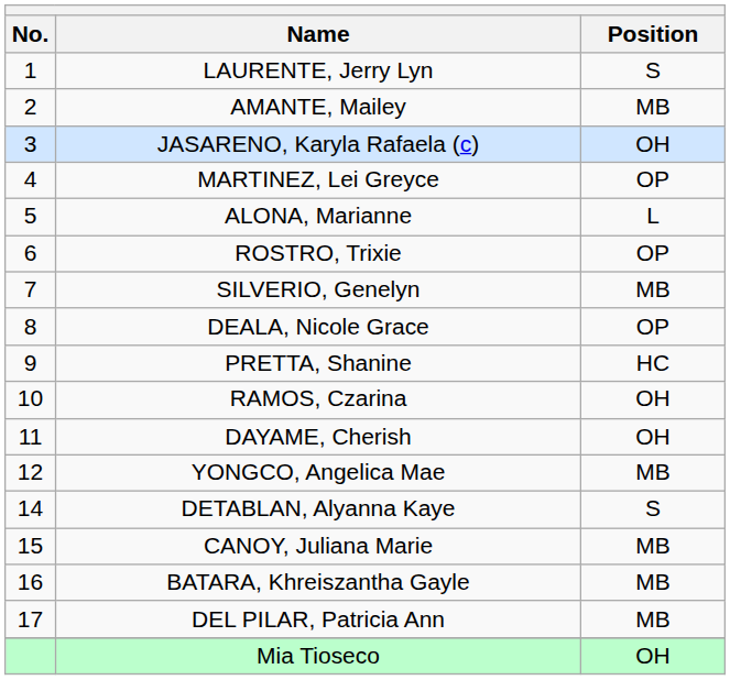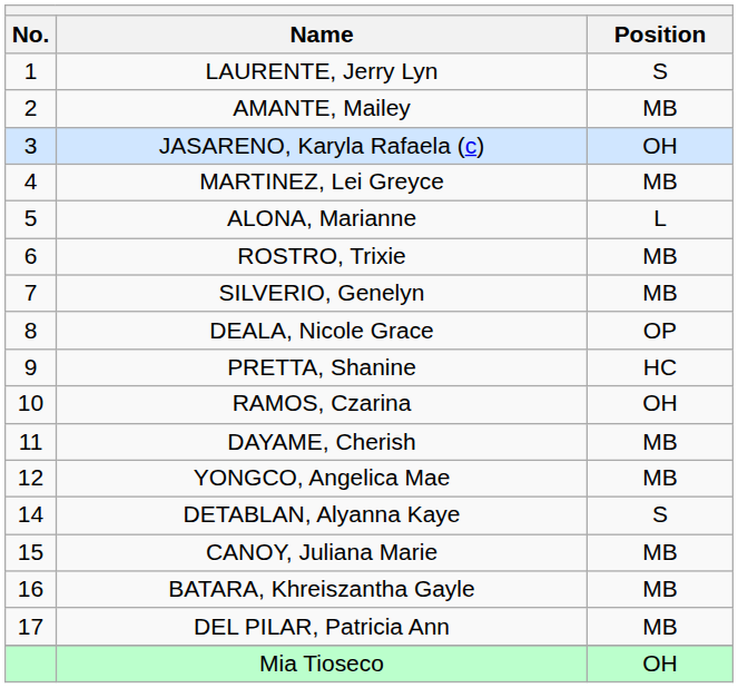 <table class="wikitable mw-collapsible mw-collapsed" style="text-align:center; width:500px; border:none">
 <tr>
 <th style="text-align:left" colspan="3"></th>
 </tr>
 <tr>
 <th style="width:7%">No.</th>
 <th>Name</th>
 <th style="width:20%">Position</th>
 </tr>
 <tr>
 <td>1</td>
 <td>LAURENTE, Jerry Lyn</td>
 <td>S</td>
 </tr>
 <tr>
 <td>2</td>
 <td>AMANTE, Mailey</td>
 <td>MB</td>
 </tr>
 <tr bgcolor=#D0E6FF>
 <td>3</td>
 <td>JASARENO, Karyla Rafaela  (<a href='#'>c</a>)</td>
 <td>OH</td>
 </tr>
 <tr>
 <td>4</td>
 <td>MARTINEZ, Lei Greyce</td>
-<td>OP</td>
+<td>MB</td>
 </tr>
 <tr>
 <td>5</td>
 <td>ALONA, Marianne</td>
 <td>L</td>
 </tr>
 <tr>
 <td>6</td>
 <td>ROSTRO, Trixie</td>
-<td>OP</td>
+<td>MB</td>
 </tr>
 <tr>
 <td>7</td>
 <td>SILVERIO, Genelyn</td>
 <td>MB</td>
 </tr>
 <tr>
 <td>8</td>
 <td>DEALA, Nicole Grace</td>
 <td>OP</td>
 </tr>
 <tr>
 <td>9</td>
 <td>PRETTA, Shanine</td>
 <td>HC</td>
 </tr>
 <tr>
 <td>10</td>
 <td>RAMOS, Czarina</td>
 <td>OH</td>
 </tr>
 <tr>
 <td>11</td>
 <td>DAYAME, Cherish</td>
-<td>OH</td>
+<td>MB</td>
 </tr>
 <tr>
 <td>12</td>
 <td>YONGCO, Angelica Mae</td>
 <td>MB</td>
 </tr>
 <tr>
 <td>14</td>
 <td>DETABLAN, Alyanna Kaye</td>
 <td>S</td>
 </tr>
 <tr>
 <td>15</td>
 <td>CANOY, Juliana Marie</td>
 <td>MB</td>
 </tr>
 <tr>
 <td>16</td>
 <td>BATARA, Khreiszantha Gayle</td>
 <td>MB</td>
 </tr>
 <tr>
 <td>17</td>
 <td>DEL PILAR, Patricia Ann</td>
 <td>MB</td>
 </tr>
 <tr>
 </tr>
 <tr bgcolor=#BBFFCC>
 <td></td>
 <td>Mia Tioseco</td>
 <td>OH</td>
 </tr>
 </table>
